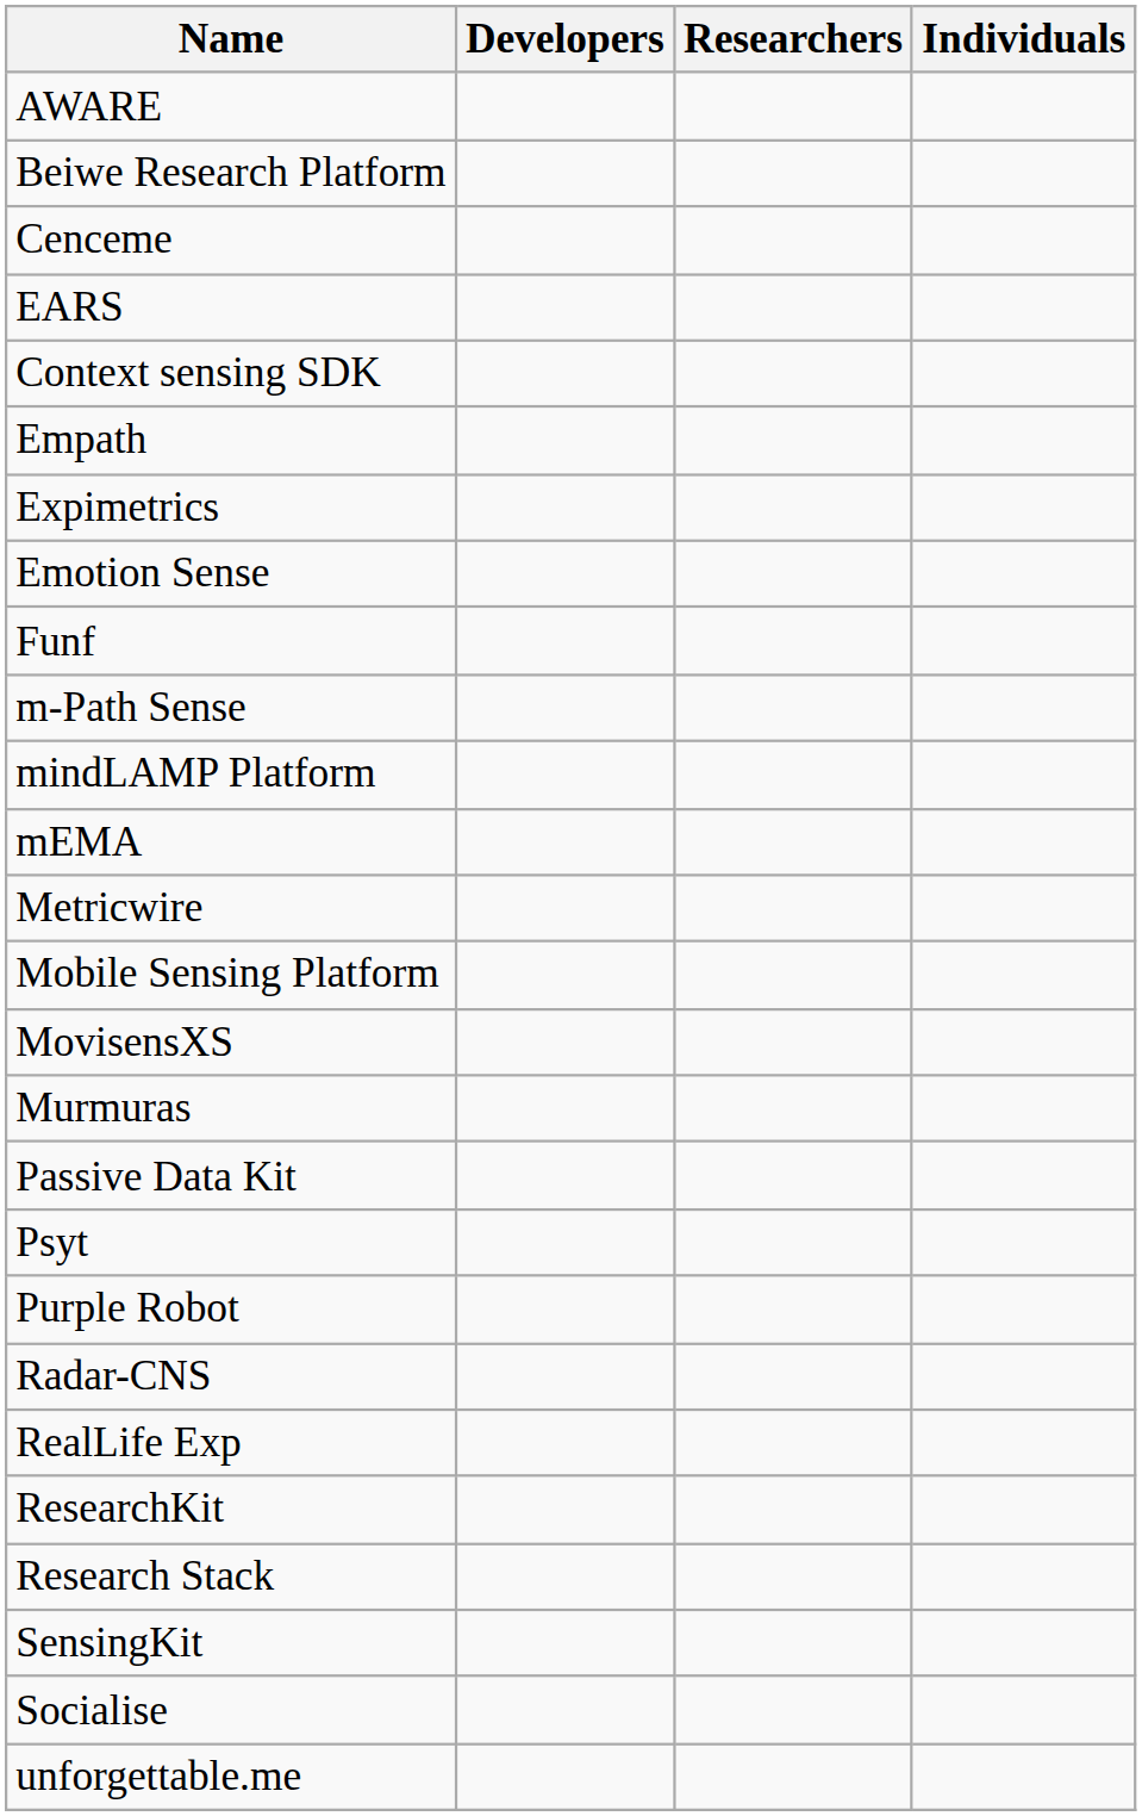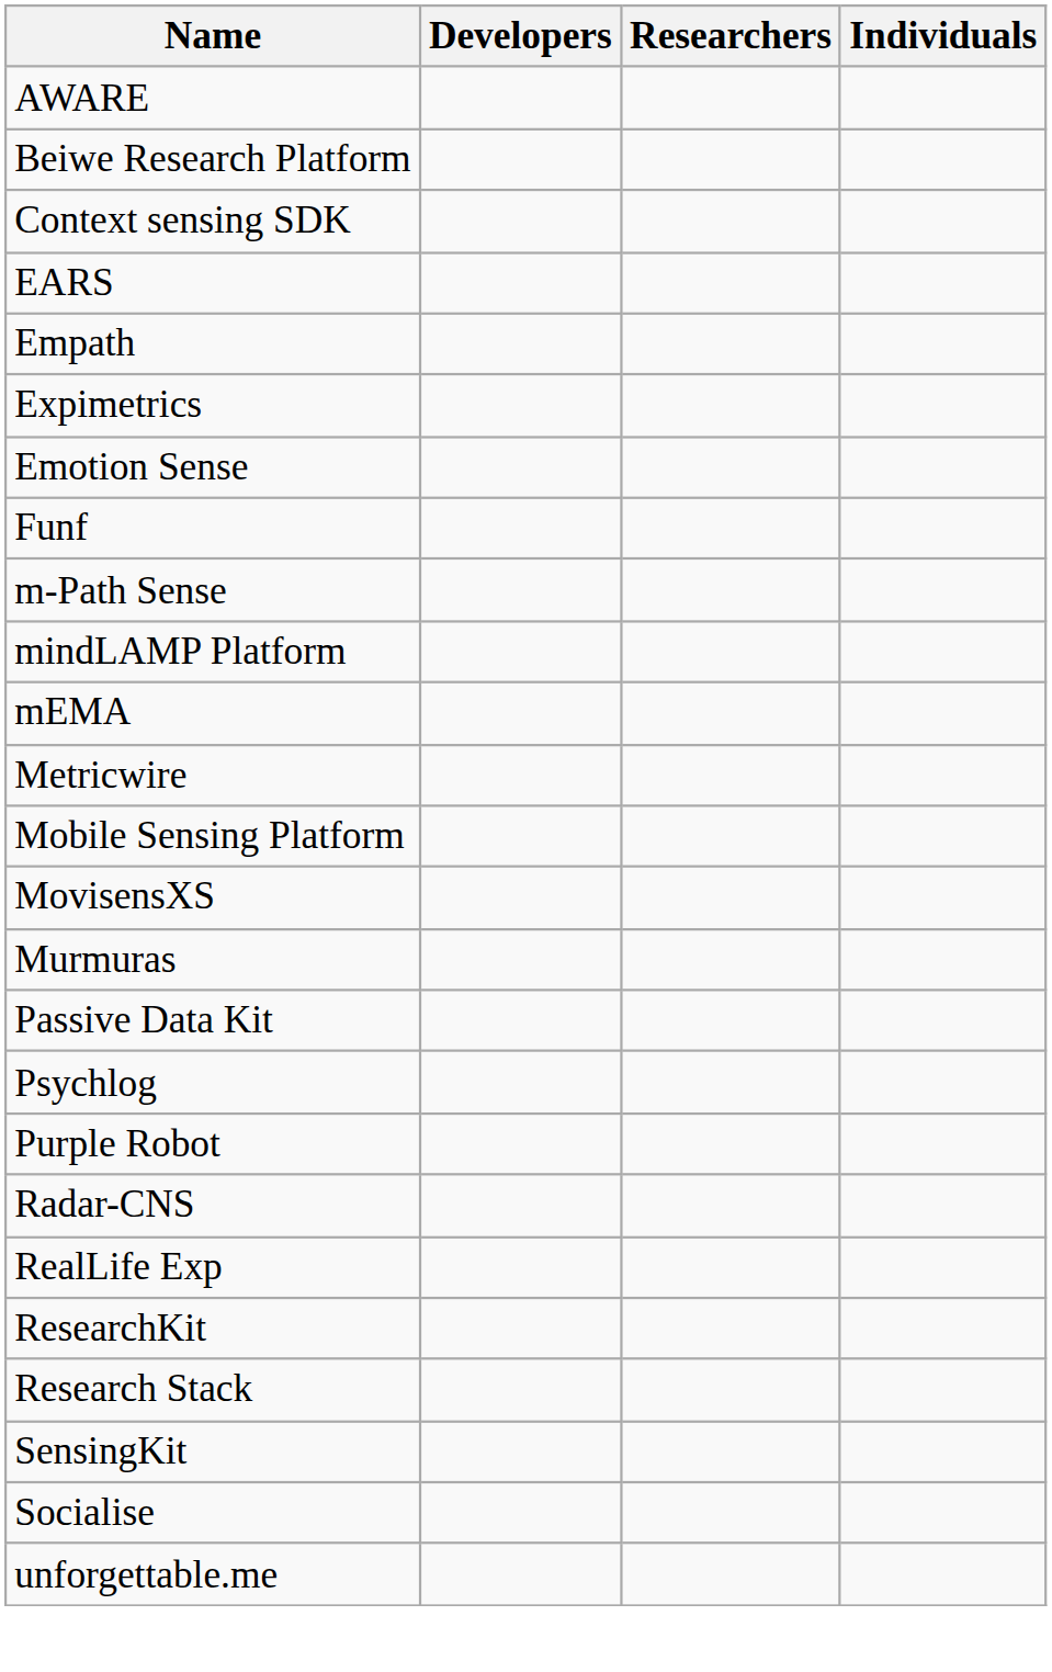 <table class="wikitable sortable">
 <tr>
 <th>Name</th>
 <th>Developers</th>
 <th>Researchers</th>
 <th>Individuals</th>
 </tr>
 <tr>
 <td>AWARE</td>
 <td></td>
 <td></td>
 <td></td>
 </tr>
 <tr>
 <td>Beiwe Research Platform</td>
 <td></td>
 <td></td>
 <td></td>
 </tr>
 <tr>
-<td>Cenceme</td>
+<td>Context sensing SDK</td>
 <td></td>
 <td></td>
 <td></td>
 </tr>
 <tr>
 <td>EARS</td>
-<td></td>
-<td></td>
-<td></td>
-</tr>
-<tr>
-<td>Context sensing SDK</td>
 <td></td>
 <td></td>
 <td></td>
 </tr>
 <tr>
 <td>Empath</td>
 <td></td>
 <td></td>
 <td></td>
 </tr>
 <tr>
 <td>Expimetrics</td>
 <td></td>
 <td></td>
 <td></td>
 </tr>
 <tr>
 <td>Emotion Sense</td>
 <td></td>
 <td></td>
 <td></td>
 </tr>
 <tr>
 <td>Funf</td>
 <td></td>
 <td></td>
 <td></td>
 </tr>
 <tr>
 <td>m-Path Sense</td>
 <td></td>
 <td></td>
 <td></td>
 </tr>
 <tr>
 <td>mindLAMP Platform</td>
 <td></td>
 <td></td>
 <td></td>
 </tr>
 <tr>
 <td>mEMA</td>
 <td></td>
 <td></td>
 <td></td>
 </tr>
 <tr>
 <td>Metricwire</td>
 <td></td>
 <td></td>
 <td></td>
 </tr>
 <tr>
 <td>Mobile Sensing Platform</td>
 <td></td>
 <td></td>
 <td></td>
 </tr>
 <tr>
 <td>MovisensXS</td>
 <td></td>
 <td></td>
 <td></td>
 </tr>
 <tr>
 <td>Murmuras</td>
 <td></td>
 <td></td>
 <td></td>
 </tr>
 <tr>
 <td>Passive Data Kit</td>
 <td></td>
 <td></td>
 <td></td>
 </tr>
 <tr>
-<td>Psyt</td>
+<td>Psychlog</td>
 <td></td>
 <td></td>
 <td></td>
 </tr>
 <tr>
 <td>Purple Robot</td>
 <td></td>
 <td></td>
 <td></td>
 </tr>
 <tr>
 <td>Radar-CNS</td>
 <td></td>
 <td></td>
 <td></td>
 </tr>
 <tr>
 <td>RealLife Exp</td>
 <td></td>
 <td></td>
 <td></td>
 </tr>
 <tr>
 <td>ResearchKit</td>
 <td></td>
 <td></td>
 <td></td>
 </tr>
 <tr>
 <td>Research Stack</td>
 <td></td>
 <td></td>
 <td></td>
 </tr>
 <tr>
 <td>SensingKit</td>
 <td></td>
 <td></td>
 <td></td>
 </tr>
 <tr>
 <td>Socialise</td>
 <td></td>
 <td></td>
 <td></td>
 </tr>
 <tr>
 <td>unforgettable.me</td>
 <td></td>
 <td></td>
 <td></td>
 </tr>
 <tr>
 </tr>
 </table>
